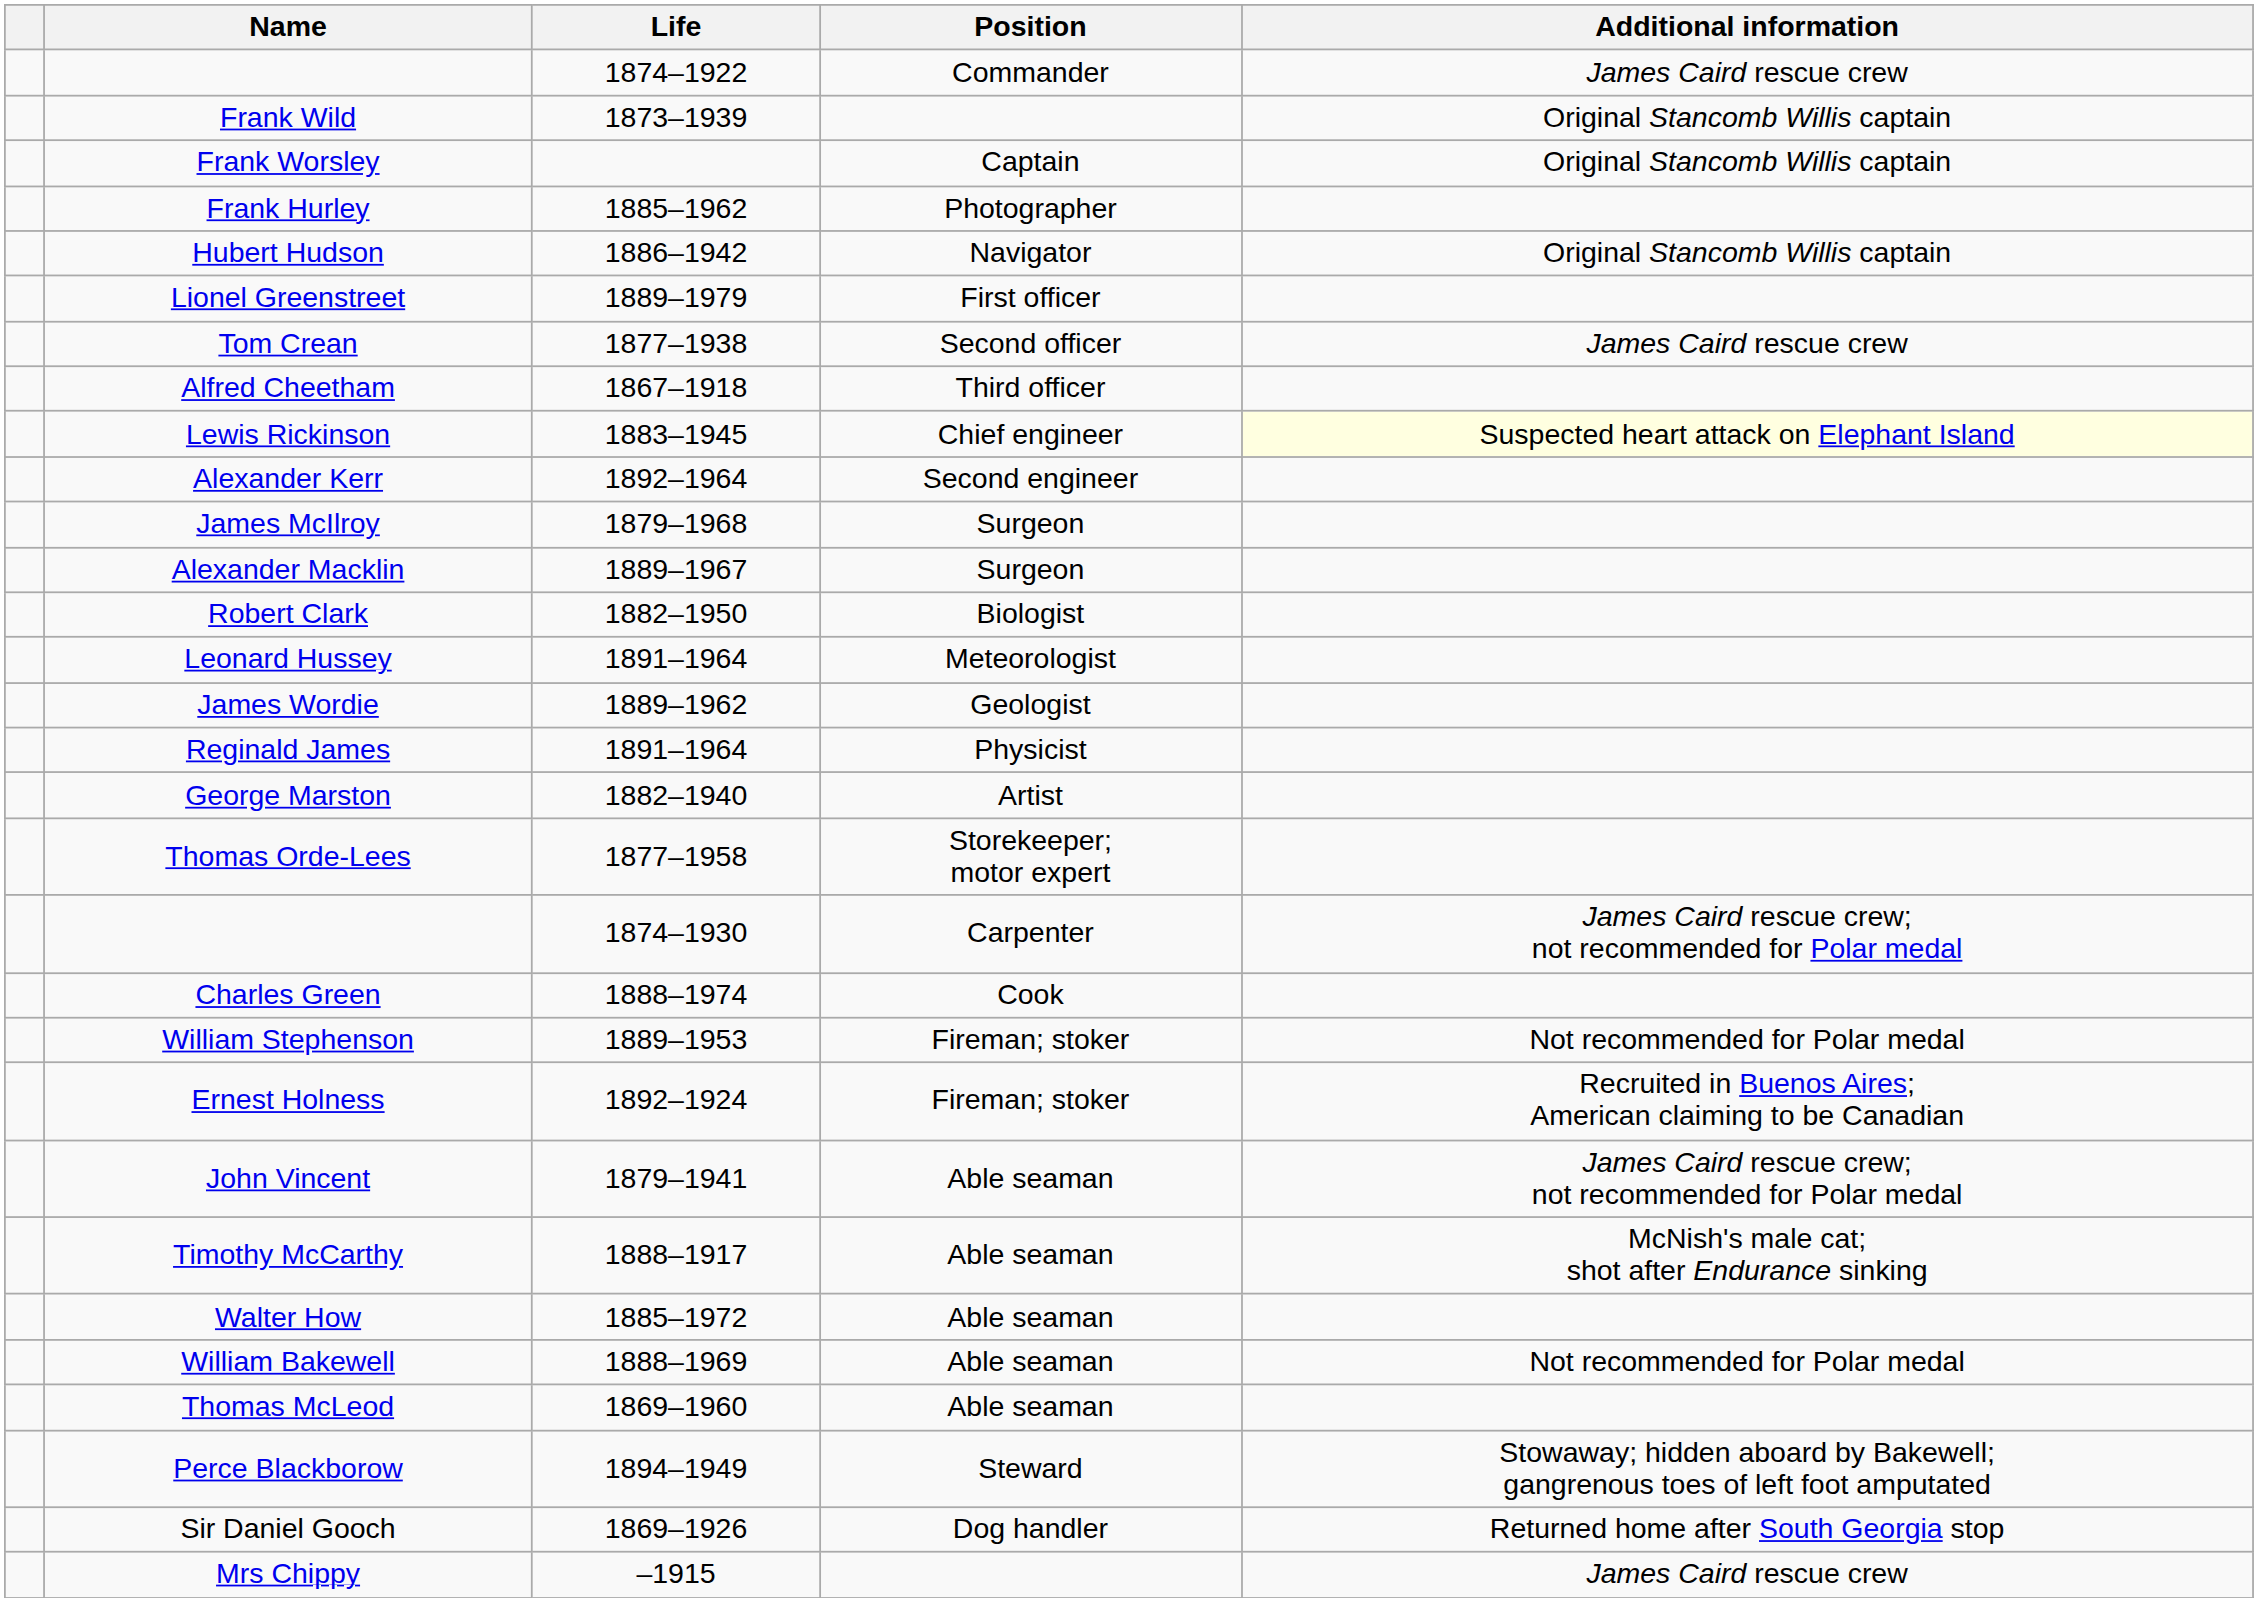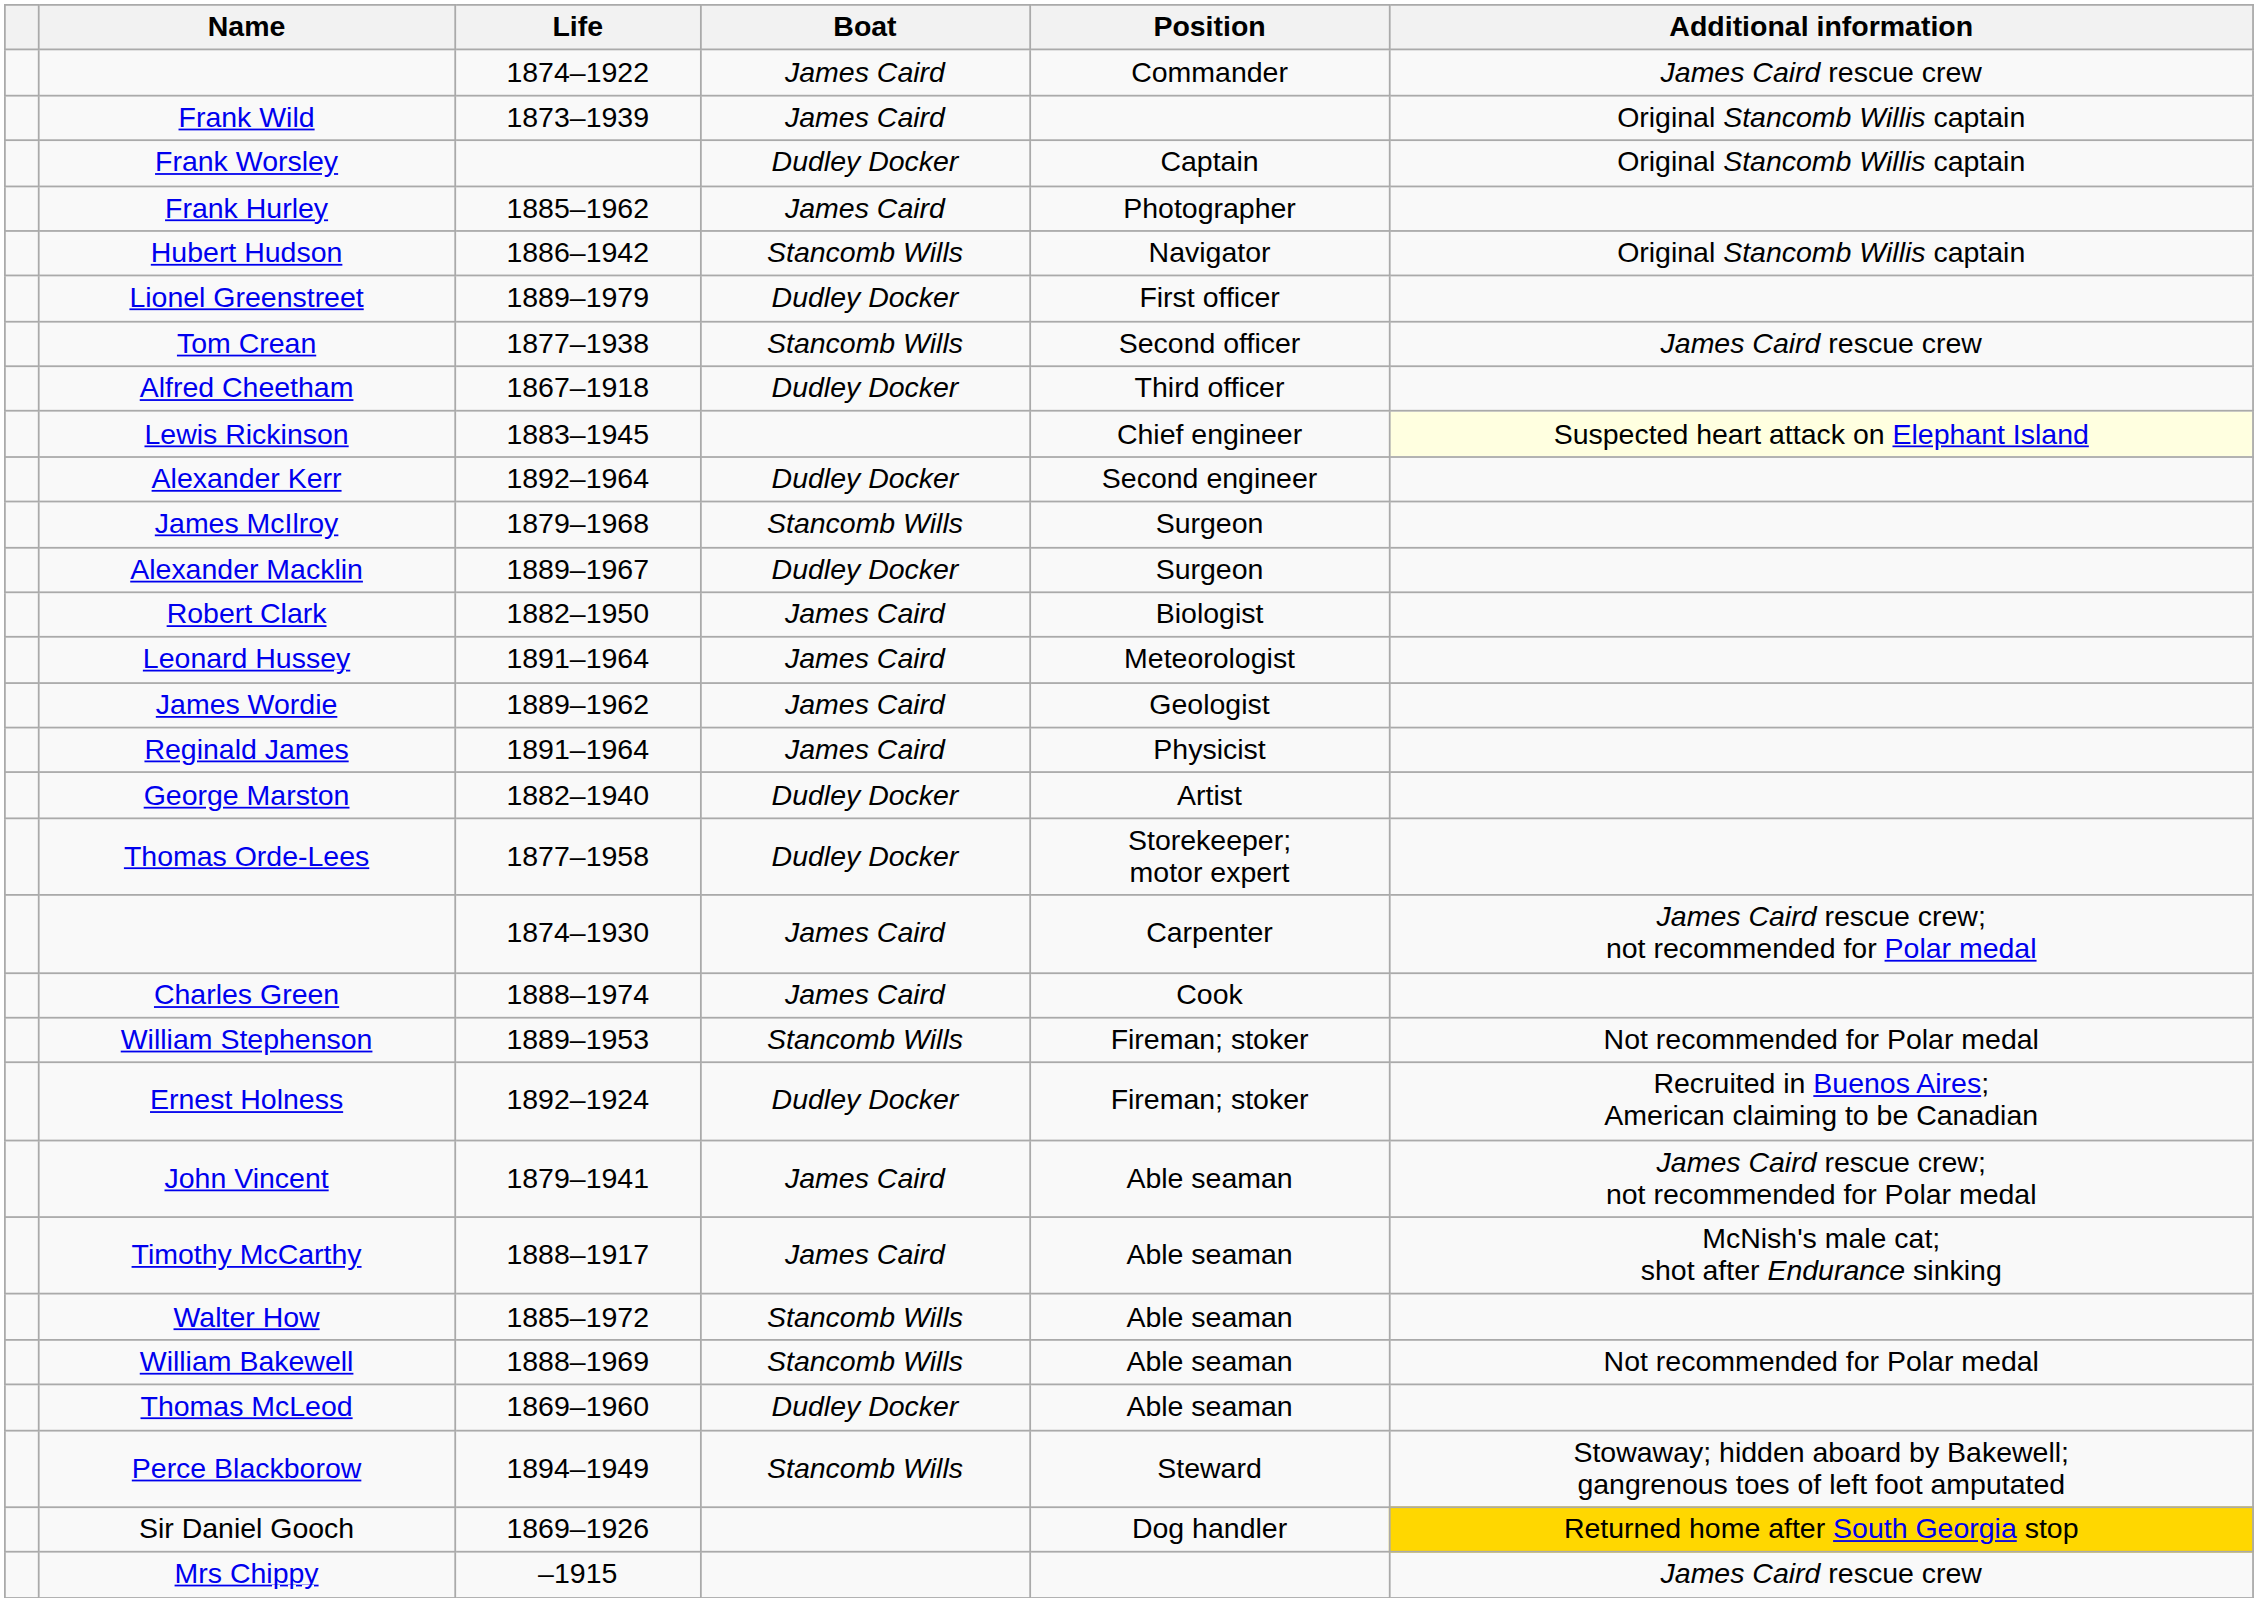 <table class="wikitable sortable" style="text-align:center;" width="100%;">
 <tr>
 <th class="unsortable"></th>
 <th class="unsortable">Name</th>
 <th class="unsortable">Life</th>
+<th>Boat</th>
 <th class="unsortable">Position</th>
 <th class="unsortable">Additional information</th>
 </tr>
 <tr>
 <td></td>
 <td></td>
 <td>1874–1922</td>
+<td><em>James Caird</em></td>
 <td>Commander</td>
 <td><em>James Caird</em> rescue crew</td>
 </tr>
 <tr>
 <td></td>
 <td><a href='#'>Frank Wild</a></td>
 <td>1873–1939</td>
+<td><em>James Caird</em></td>
 <td></td>
 <td>Original <em>Stancomb Willis</em> captain</td>
 </tr>
 <tr>
 <td></td>
 <td><a href='#'>Frank Worsley</a></td>
 <td></td>
+<td><em>Dudley Docker</em></td>
 <td>Captain</td>
 <td>Original <em>Stancomb Willis</em> captain</td>
 </tr>
 <tr>
 <td></td>
 <td><a href='#'>Frank Hurley</a></td>
 <td>1885–1962</td>
+<td><em>James Caird</em></td>
 <td>Photographer</td>
 <td></td>
 </tr>
 <tr>
 <td></td>
 <td><a href='#'>Hubert Hudson</a></td>
 <td>1886–1942</td>
+<td><em>Stancomb Wills</em></td>
 <td>Navigator</td>
 <td>Original <em>Stancomb Willis</em> captain</td>
 </tr>
 <tr>
 <td></td>
 <td><a href='#'>Lionel Greenstreet</a></td>
 <td>1889–1979</td>
+<td><em>Dudley Docker</em></td>
 <td>First officer</td>
 <td></td>
 </tr>
 <tr>
 <td></td>
 <td><a href='#'>Tom Crean</a></td>
 <td>1877–1938</td>
+<td><em>Stancomb Wills</em></td>
 <td>Second officer</td>
 <td><em>James Caird</em> rescue crew</td>
 </tr>
 <tr>
 <td></td>
 <td><a href='#'>Alfred Cheetham</a></td>
 <td>1867–1918</td>
+<td><em>Dudley Docker</em></td>
 <td>Third officer</td>
 <td></td>
 </tr>
 <tr>
 <td style=font-size:100x100px;> </td>
 <td><a href='#'>Lewis Rickinson</a></td>
 <td>1883–1945</td>
+<td></td>
 <td>Chief engineer</td>
 <td style="background: lightyellow;">Suspected heart attack on <a href='#'>Elephant Island</a></td>
 </tr>
 <tr>
 <td></td>
 <td><a href='#'>Alexander Kerr</a></td>
 <td>1892–1964</td>
+<td><em>Dudley Docker</em></td>
 <td>Second engineer</td>
 <td></td>
 </tr>
 <tr>
 <td></td>
 <td><a href='#'>James McIlroy</a></td>
 <td>1879–1968</td>
+<td><em>Stancomb Wills</em></td>
 <td>Surgeon</td>
 <td></td>
 </tr>
 <tr>
 <td></td>
 <td><a href='#'>Alexander Macklin</a></td>
 <td>1889–1967</td>
+<td><em>Dudley Docker</em></td>
 <td>Surgeon</td>
 <td></td>
 </tr>
 <tr>
 <td></td>
 <td><a href='#'>Robert Clark</a></td>
 <td>1882–1950</td>
+<td><em>James Caird</em></td>
 <td>Biologist</td>
 <td></td>
 </tr>
 <tr>
 <td></td>
 <td><a href='#'>Leonard Hussey</a></td>
 <td>1891–1964</td>
+<td><em>James Caird</em></td>
 <td>Meteorologist</td>
 <td></td>
 </tr>
 <tr>
 <td></td>
 <td><a href='#'>James Wordie</a></td>
 <td>1889–1962</td>
+<td><em>James Caird</em></td>
 <td>Geologist</td>
 <td></td>
 </tr>
 <tr>
 <td></td>
 <td><a href='#'>Reginald James</a></td>
 <td>1891–1964</td>
+<td><em>James Caird</em></td>
 <td>Physicist</td>
 <td></td>
 </tr>
 <tr>
 <td></td>
 <td><a href='#'>George Marston</a></td>
 <td>1882–1940</td>
+<td><em>Dudley Docker</em></td>
 <td>Artist</td>
 <td></td>
 </tr>
 <tr>
 <td></td>
 <td><a href='#'>Thomas Orde-Lees</a></td>
 <td>1877–1958</td>
+<td><em>Dudley Docker</em></td>
 <td>Storekeeper;<br>motor expert</td>
 <td></td>
 </tr>
 <tr>
 <td></td>
 <td></td>
 <td>1874–1930</td>
+<td><em>James Caird</em></td>
 <td>Carpenter</td>
 <td><em>James Caird</em> rescue crew;<br>not recommended for <a href='#'>Polar medal</a></td>
 </tr>
 <tr>
 <td></td>
 <td><a href='#'>Charles Green</a></td>
 <td>1888–1974</td>
+<td><em>James Caird</em></td>
 <td>Cook</td>
 <td></td>
 </tr>
 <tr>
 <td></td>
 <td><a href='#'>William Stephenson</a></td>
 <td>1889–1953</td>
+<td><em>Stancomb Wills</em></td>
 <td>Fireman; stoker</td>
 <td>Not recommended for Polar medal</td>
 </tr>
 <tr>
 <td></td>
 <td><a href='#'>Ernest Holness</a></td>
 <td>1892–1924</td>
+<td><em>Dudley Docker</em></td>
 <td>Fireman; stoker</td>
 <td>Recruited in <a href='#'>Buenos Aires</a>;<br>American claiming to be Canadian</td>
 </tr>
 <tr>
 <td></td>
 <td><a href='#'>John Vincent</a></td>
 <td>1879–1941</td>
+<td><em>James Caird</em></td>
 <td>Able seaman</td>
 <td><em>James Caird</em> rescue crew;<br>not recommended for Polar medal</td>
 </tr>
 <tr>
 <td></td>
 <td><a href='#'>Timothy McCarthy</a></td>
 <td>1888–1917</td>
+<td><em>James Caird</em></td>
 <td>Able seaman</td>
 <td>McNish's male cat;<br>shot after <em>Endurance</em> sinking</td>
 </tr>
 <tr>
 <td></td>
 <td><a href='#'>Walter How</a></td>
 <td>1885–1972</td>
+<td><em>Stancomb Wills</em></td>
 <td>Able seaman</td>
 <td></td>
 </tr>
 <tr>
 <td></td>
 <td><a href='#'>William Bakewell</a></td>
 <td>1888–1969</td>
+<td><em>Stancomb Wills</em></td>
 <td>Able seaman</td>
 <td>Not recommended for Polar medal</td>
 </tr>
 <tr>
 <td></td>
 <td><a href='#'>Thomas McLeod</a></td>
 <td>1869–1960</td>
+<td><em>Dudley Docker</em></td>
 <td>Able seaman</td>
 <td></td>
 </tr>
 <tr>
 <td></td>
 <td><a href='#'>Perce Blackborow</a></td>
 <td>1894–1949</td>
+<td><em>Stancomb Wills</em></td>
 <td>Steward</td>
 <td>Stowaway; hidden aboard by Bakewell;<br>gangrenous toes of left foot amputated</td>
 </tr>
 <tr>
 <td></td>
 <td>Sir Daniel Gooch</td>
 <td>1869–1926</td>
+<td></td>
 <td>Dog handler</td>
-<td>Returned home after <a href='#'>South Georgia</a> stop</td>
+<td style="background: gold;">Returned home after <a href='#'>South Georgia</a> stop</td>
 </tr>
 <tr>
 <td></td>
 <td><a href='#'>Mrs Chippy</a></td>
 <td>–1915</td>
 <td></td>
+<td></td>
 <td><em>James Caird</em> rescue crew</td>
 </tr>
 </table>
